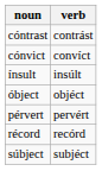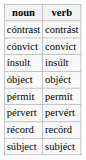 <table class="wikitable">
 <tr>
 <th>noun</th>
 <th>verb</th>
 </tr>
 <tr>
 <td>cóntrast</td>
 <td>contrást</td>
 </tr>
 <tr>
 <td>cónvict</td>
 <td>convíct</td>
 </tr>
 <tr>
 <td>ínsult</td>
 <td>insúlt</td>
 </tr>
 <tr>
 <td>óbject</td>
 <td>objéct</td>
 </tr>
 <tr>
+<td>pérmit</td>
+<td>permít</td>
+</tr>
+<tr>
 <td>pérvert</td>
 <td>pervért</td>
 </tr>
 <tr>
 <td>récord</td>
 <td>recórd</td>
 </tr>
 <tr>
 <td>súbject</td>
 <td>subjéct</td>
 </tr>
 </table>
